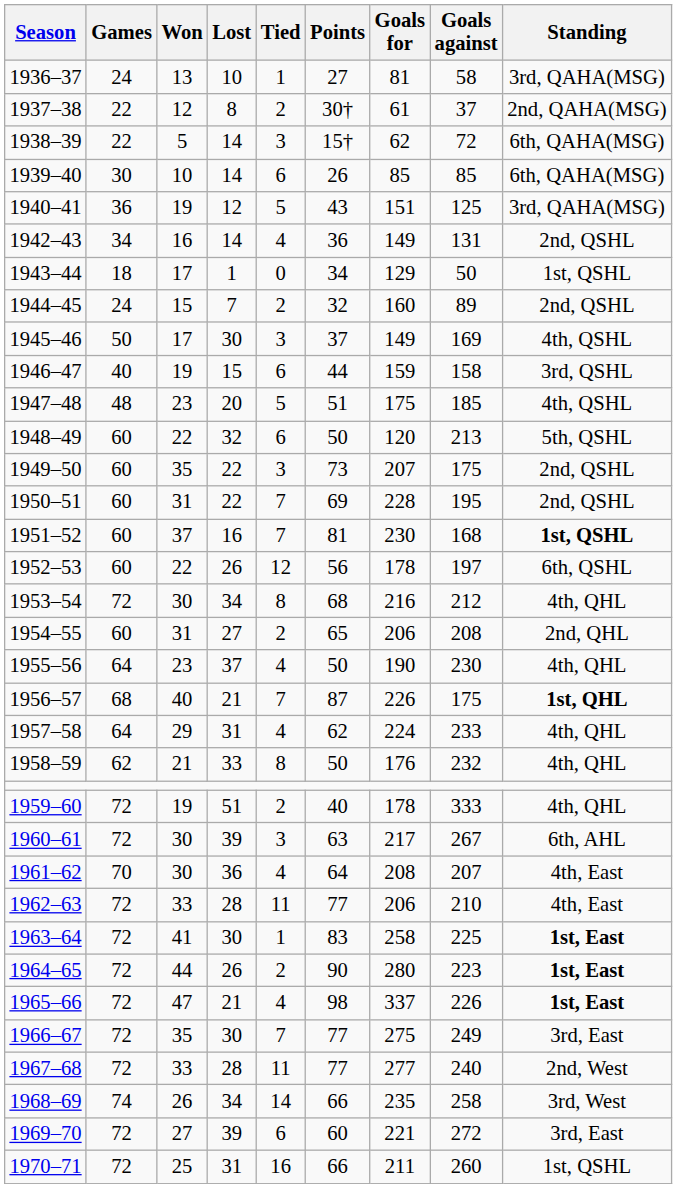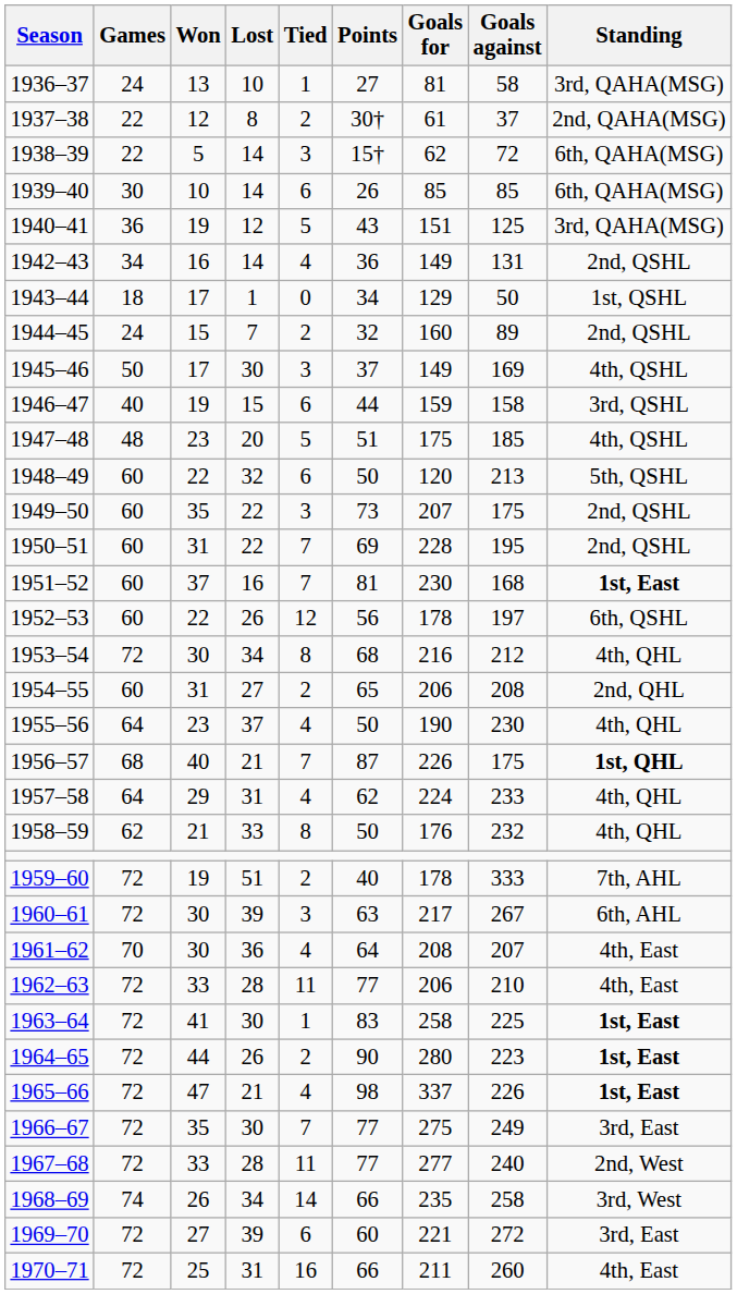 <table class="wikitable" style="text-align:center">
 <tr>
 <th><a href='#'>Season</a></th>
 <th>Games</th>
 <th>Won</th>
 <th>Lost</th>
 <th>Tied</th>
 <th>Points</th>
 <th>Goals<br>for</th>
 <th>Goals<br>against</th>
 <th>Standing</th>
 </tr>
 <tr>
 <td>1936–37</td>
 <td>24</td>
 <td>13</td>
 <td>10</td>
 <td>1</td>
 <td>27</td>
 <td>81</td>
 <td>58</td>
 <td>3rd, QAHA(MSG)</td>
 </tr>
 <tr>
 <td>1937–38</td>
 <td>22</td>
 <td>12</td>
 <td>8</td>
 <td>2</td>
 <td>30†</td>
 <td>61</td>
 <td>37</td>
 <td>2nd, QAHA(MSG)</td>
 </tr>
 <tr>
 <td>1938–39</td>
 <td>22</td>
 <td>5</td>
 <td>14</td>
 <td>3</td>
 <td>15†</td>
 <td>62</td>
 <td>72</td>
 <td>6th, QAHA(MSG)</td>
 </tr>
 <tr>
 <td>1939–40</td>
 <td>30</td>
 <td>10</td>
 <td>14</td>
 <td>6</td>
 <td>26</td>
 <td>85</td>
 <td>85</td>
 <td>6th, QAHA(MSG)</td>
 </tr>
 <tr>
 <td>1940–41</td>
 <td>36</td>
 <td>19</td>
 <td>12</td>
 <td>5</td>
 <td>43</td>
 <td>151</td>
 <td>125</td>
 <td>3rd, QAHA(MSG)</td>
 </tr>
 <tr>
 <td>1942–43</td>
 <td>34</td>
 <td>16</td>
 <td>14</td>
 <td>4</td>
 <td>36</td>
 <td>149</td>
 <td>131</td>
 <td>2nd, QSHL</td>
 </tr>
 <tr>
 <td>1943–44</td>
 <td>18</td>
 <td>17</td>
 <td>1</td>
 <td>0</td>
 <td>34</td>
 <td>129</td>
 <td>50</td>
 <td>1st, QSHL</td>
 </tr>
 <tr>
 <td>1944–45</td>
 <td>24</td>
 <td>15</td>
 <td>7</td>
 <td>2</td>
 <td>32</td>
 <td>160</td>
 <td>89</td>
 <td>2nd, QSHL</td>
 </tr>
 <tr>
 <td>1945–46</td>
 <td>50</td>
 <td>17</td>
 <td>30</td>
 <td>3</td>
 <td>37</td>
 <td>149</td>
 <td>169</td>
 <td>4th, QSHL</td>
 </tr>
 <tr>
 <td>1946–47</td>
 <td>40</td>
 <td>19</td>
 <td>15</td>
 <td>6</td>
 <td>44</td>
 <td>159</td>
 <td>158</td>
 <td>3rd, QSHL</td>
 </tr>
 <tr>
 <td>1947–48</td>
 <td>48</td>
 <td>23</td>
 <td>20</td>
 <td>5</td>
 <td>51</td>
 <td>175</td>
 <td>185</td>
 <td>4th, QSHL</td>
 </tr>
 <tr>
 <td>1948–49</td>
 <td>60</td>
 <td>22</td>
 <td>32</td>
 <td>6</td>
 <td>50</td>
 <td>120</td>
 <td>213</td>
 <td>5th, QSHL</td>
 </tr>
 <tr>
 <td>1949–50</td>
 <td>60</td>
 <td>35</td>
 <td>22</td>
 <td>3</td>
 <td>73</td>
 <td>207</td>
 <td>175</td>
 <td>2nd, QSHL</td>
 </tr>
 <tr>
 <td>1950–51</td>
 <td>60</td>
 <td>31</td>
 <td>22</td>
 <td>7</td>
 <td>69</td>
 <td>228</td>
 <td>195</td>
 <td>2nd, QSHL</td>
 </tr>
 <tr>
 <td>1951–52</td>
 <td>60</td>
 <td>37</td>
 <td>16</td>
 <td>7</td>
 <td>81</td>
 <td>230</td>
 <td>168</td>
-<td><strong>1st, QSHL</strong></td>
+<td><strong>1st, East</strong></td>
 </tr>
 <tr>
 <td>1952–53</td>
 <td>60</td>
 <td>22</td>
 <td>26</td>
 <td>12</td>
 <td>56</td>
 <td>178</td>
 <td>197</td>
 <td>6th, QSHL</td>
 </tr>
 <tr>
 <td>1953–54</td>
 <td>72</td>
 <td>30</td>
 <td>34</td>
 <td>8</td>
 <td>68</td>
 <td>216</td>
 <td>212</td>
 <td>4th, QHL</td>
 </tr>
 <tr>
 <td>1954–55</td>
 <td>60</td>
 <td>31</td>
 <td>27</td>
 <td>2</td>
 <td>65</td>
 <td>206</td>
 <td>208</td>
 <td>2nd, QHL</td>
 </tr>
 <tr>
 <td>1955–56</td>
 <td>64</td>
 <td>23</td>
 <td>37</td>
 <td>4</td>
 <td>50</td>
 <td>190</td>
 <td>230</td>
 <td>4th, QHL</td>
 </tr>
 <tr>
 <td>1956–57</td>
 <td>68</td>
 <td>40</td>
 <td>21</td>
 <td>7</td>
 <td>87</td>
 <td>226</td>
 <td>175</td>
 <td><strong>1st, QHL</strong></td>
 </tr>
 <tr>
 <td>1957–58</td>
 <td>64</td>
 <td>29</td>
 <td>31</td>
 <td>4</td>
 <td>62</td>
 <td>224</td>
 <td>233</td>
 <td>4th, QHL</td>
 </tr>
 <tr>
 <td>1958–59</td>
 <td>62</td>
 <td>21</td>
 <td>33</td>
 <td>8</td>
 <td>50</td>
 <td>176</td>
 <td>232</td>
 <td>4th, QHL</td>
 </tr>
 <tr>
 <td colspan="9"></td>
 </tr>
 <tr>
 <td><a href='#'>1959–60</a></td>
 <td>72</td>
 <td>19</td>
 <td>51</td>
 <td>2</td>
 <td>40</td>
 <td>178</td>
 <td>333</td>
-<td>4th, QHL</td>
+<td>7th, AHL</td>
 </tr>
 <tr>
 <td><a href='#'>1960–61</a></td>
 <td>72</td>
 <td>30</td>
 <td>39</td>
 <td>3</td>
 <td>63</td>
 <td>217</td>
 <td>267</td>
 <td>6th, AHL</td>
 </tr>
 <tr>
 <td><a href='#'>1961–62</a></td>
 <td>70</td>
 <td>30</td>
 <td>36</td>
 <td>4</td>
 <td>64</td>
 <td>208</td>
 <td>207</td>
 <td>4th, East</td>
 </tr>
 <tr>
 <td><a href='#'>1962–63</a></td>
 <td>72</td>
 <td>33</td>
 <td>28</td>
 <td>11</td>
 <td>77</td>
 <td>206</td>
 <td>210</td>
 <td>4th, East</td>
 </tr>
 <tr>
 <td><a href='#'>1963–64</a></td>
 <td>72</td>
 <td>41</td>
 <td>30</td>
 <td>1</td>
 <td>83</td>
 <td>258</td>
 <td>225</td>
 <td><strong>1st, East</strong></td>
 </tr>
 <tr>
 <td><a href='#'>1964–65</a></td>
 <td>72</td>
 <td>44</td>
 <td>26</td>
 <td>2</td>
 <td>90</td>
 <td>280</td>
 <td>223</td>
 <td><strong>1st, East</strong></td>
 </tr>
 <tr>
 <td><a href='#'>1965–66</a></td>
 <td>72</td>
 <td>47</td>
 <td>21</td>
 <td>4</td>
 <td>98</td>
 <td>337</td>
 <td>226</td>
 <td><strong>1st, East</strong></td>
 </tr>
 <tr>
 <td><a href='#'>1966–67</a></td>
 <td>72</td>
 <td>35</td>
 <td>30</td>
 <td>7</td>
 <td>77</td>
 <td>275</td>
 <td>249</td>
 <td>3rd, East</td>
 </tr>
 <tr>
 <td><a href='#'>1967–68</a></td>
 <td>72</td>
 <td>33</td>
 <td>28</td>
 <td>11</td>
 <td>77</td>
 <td>277</td>
 <td>240</td>
 <td>2nd, West</td>
 </tr>
 <tr>
 <td><a href='#'>1968–69</a></td>
 <td>74</td>
 <td>26</td>
 <td>34</td>
 <td>14</td>
 <td>66</td>
 <td>235</td>
 <td>258</td>
 <td>3rd, West</td>
 </tr>
 <tr>
 <td><a href='#'>1969–70</a></td>
 <td>72</td>
 <td>27</td>
 <td>39</td>
 <td>6</td>
 <td>60</td>
 <td>221</td>
 <td>272</td>
 <td>3rd, East</td>
 </tr>
 <tr>
 <td><a href='#'>1970–71</a></td>
 <td>72</td>
 <td>25</td>
 <td>31</td>
 <td>16</td>
 <td>66</td>
 <td>211</td>
 <td>260</td>
-<td>1st, QSHL</td>
+<td>4th, East</td>
 </tr>
 </table>
